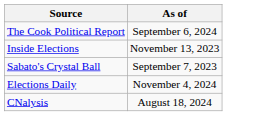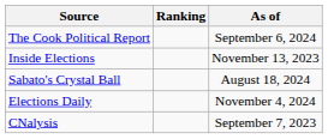 <table class="wikitable" style="text-align:center">
 <tr>
 <th>Source</th>
+<th>Ranking</th>
 <th>As of</th>
 </tr>
 <tr>
 <td style="text-align:left"><a href='#'>The Cook Political Report</a></td>
+<td></td>
 <td>September 6, 2024</td>
 </tr>
 <tr>
 <td style="text-align:left"><a href='#'>Inside Elections</a></td>
+<td></td>
 <td>November 13, 2023</td>
 </tr>
 <tr>
 <td style="text-align:left"><a href='#'>Sabato's Crystal Ball</a></td>
-<td>September 7, 2023</td>
+<td></td>
+<td>August 18, 2024</td>
 </tr>
 <tr>
 <td style="text-align:left"><a href='#'>Elections Daily</a></td>
+<td></td>
 <td>November 4, 2024</td>
 </tr>
 <tr>
 <td style="text-align:left"><a href='#'>CNalysis</a></td>
-<td>August 18, 2024</td>
+<td></td>
+<td>September 7, 2023</td>
 </tr>
 </table>
